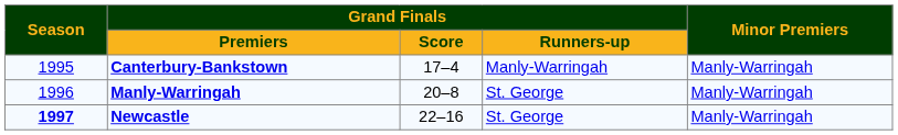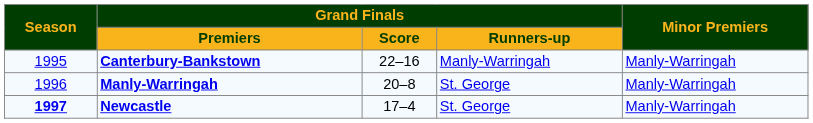 <table border="1" cellpadding="3" cellspacing="0" style="border-collapse:collapse; width:100%;">
 <tr style="background:#003D01;">
 <th rowspan="2" style="color:#F9B41B;">Season</th>
 <th colspan="3" style="color:#F9B41B;">Grand Finals</th>
 <th rowspan="2" style="color:#F9B41B;">Minor Premiers</th>
 </tr>
 <tr style="background:#F9B41B;">
 <th style="color:#003D01;" "width:15%;">Premiers</th>
 <th style="color:#003D01;" "width:6%;">Score</th>
 <th style="color:#003D01;" "width:15%;">Runners-up</th>
 </tr>
 <tr style="text-align:center; background:#f5faff;">
 <td><a href='#'>1995</a></td>
 <td align=left> <strong><a href='#'>Canterbury-Bankstown</a></strong></td>
-<td>17–4</td>
+<td>22–16</td>
 <td align=left> <a href='#'>Manly-Warringah</a></td>
 <td align=left> <a href='#'>Manly-Warringah</a></td>
 </tr>
 <tr style="text-align:center; background:#f5faff;">
 <td><a href='#'>1996</a></td>
 <td align=left> <strong><a href='#'>Manly-Warringah</a></strong></td>
 <td>20–8</td>
 <td align=left> <a href='#'>St. George</a></td>
 <td align=left> <a href='#'>Manly-Warringah</a></td>
 </tr>
 <tr style="text-align:center; background:#f5faff;">
 <td><strong><a href='#'>1997</a></strong></td>
 <td align=left> <strong><a href='#'>Newcastle</a></strong></td>
-<td>22–16</td>
+<td>17–4</td>
 <td align=left> <a href='#'>St. George</a></td>
 <td align=left> <a href='#'>Manly-Warringah</a></td>
 </tr>
 </table>
